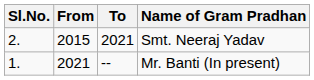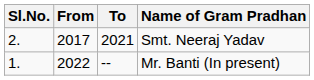 <table class="wikitable">
 <tr>
 <th>Sl.No.</th>
 <th>From</th>
 <th>To</th>
 <th>Name of Gram Pradhan</th>
 </tr>
 <tr>
 <td>2.</td>
-<td>2015</td>
+<td>2017</td>
 <td>2021</td>
 <td>Smt. Neeraj Yadav</td>
 </tr>
 <tr>
 <td>1.</td>
-<td>2021</td>
+<td>2022</td>
 <td>--</td>
 <td>Mr. Banti (In present)</td>
 </tr>
 </table>
